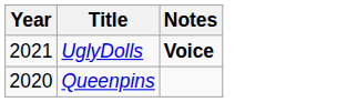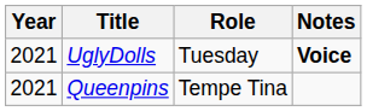 <table class="wikitable plainrowheaders">
 <tr>
 <th>Year</th>
 <th scope="col">Title</th>
+<th scope="col">Role</th>
 <th scope="col">Notes</th>
 </tr>
 <tr>
 <td>2021</td>
 <td><em><a href='#'>UglyDolls</a></em></td>
+<td>Tuesday</td>
 <td><strong>Voice</strong></td>
 </tr>
 <tr>
-<td>2020</td>
+<td>2021</td>
 <td><em><a href='#'>Queenpins</a></em></td>
+<td>Tempe Tina</td>
 <td></td>
 </tr>
 </table>
